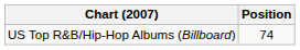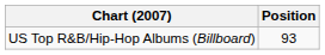 <table class="wikitable">
 <tr>
 <th>Chart (2007)</th>
 <th>Position</th>
 </tr>
 <tr>
 <td>US Top R&B/Hip-Hop Albums (<em>Billboard</em>)</td>
-<td align="center">74</td>
+<td align="center">93</td>
 </tr>
 </table>
